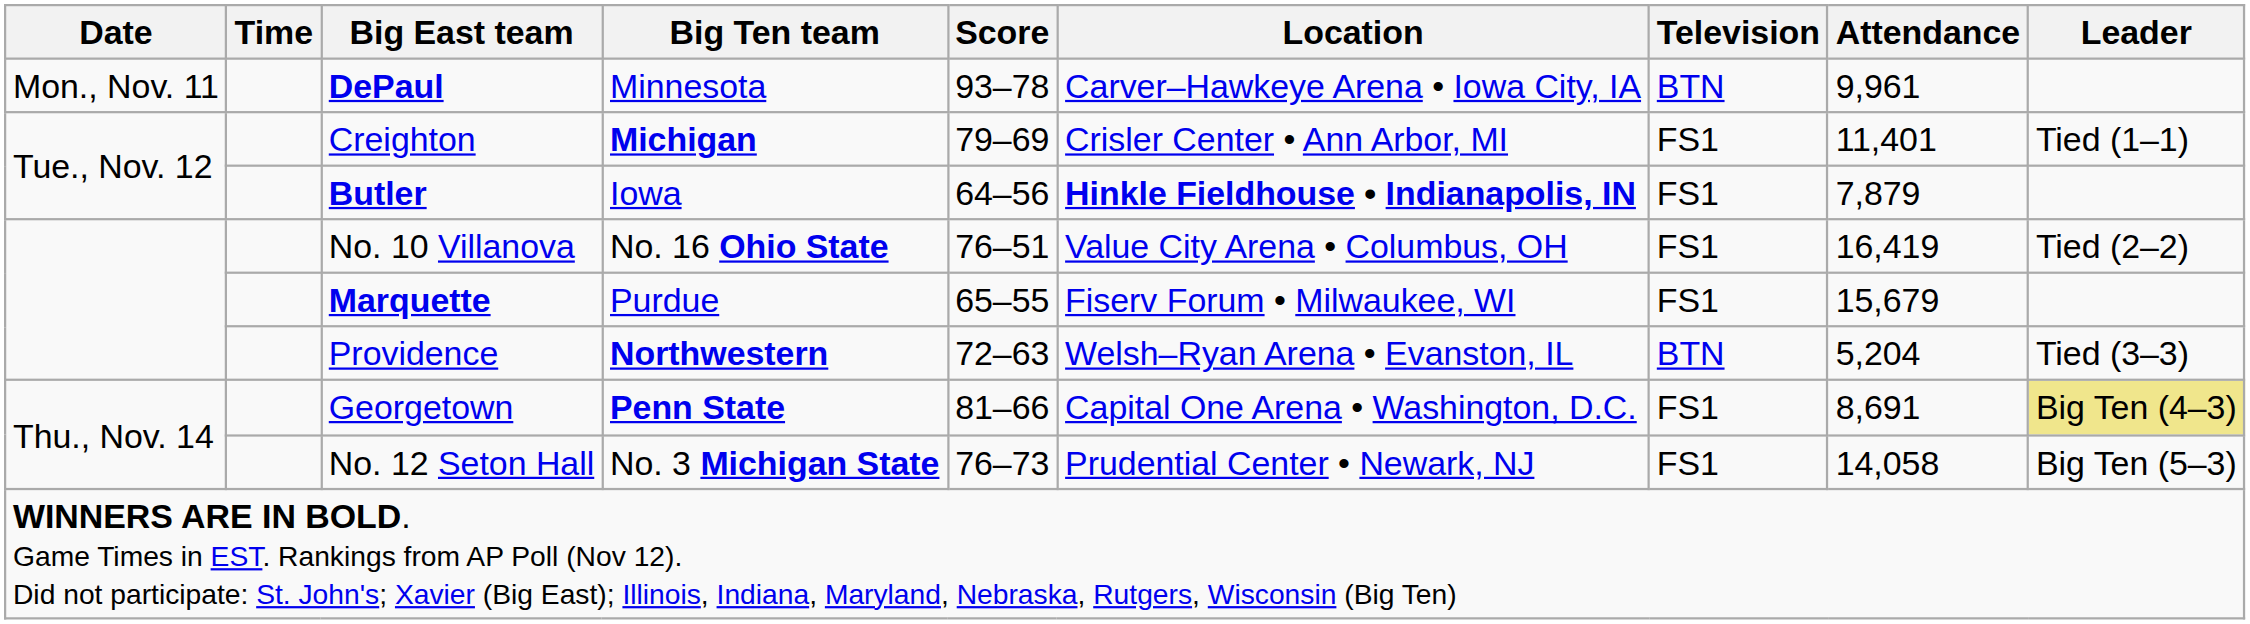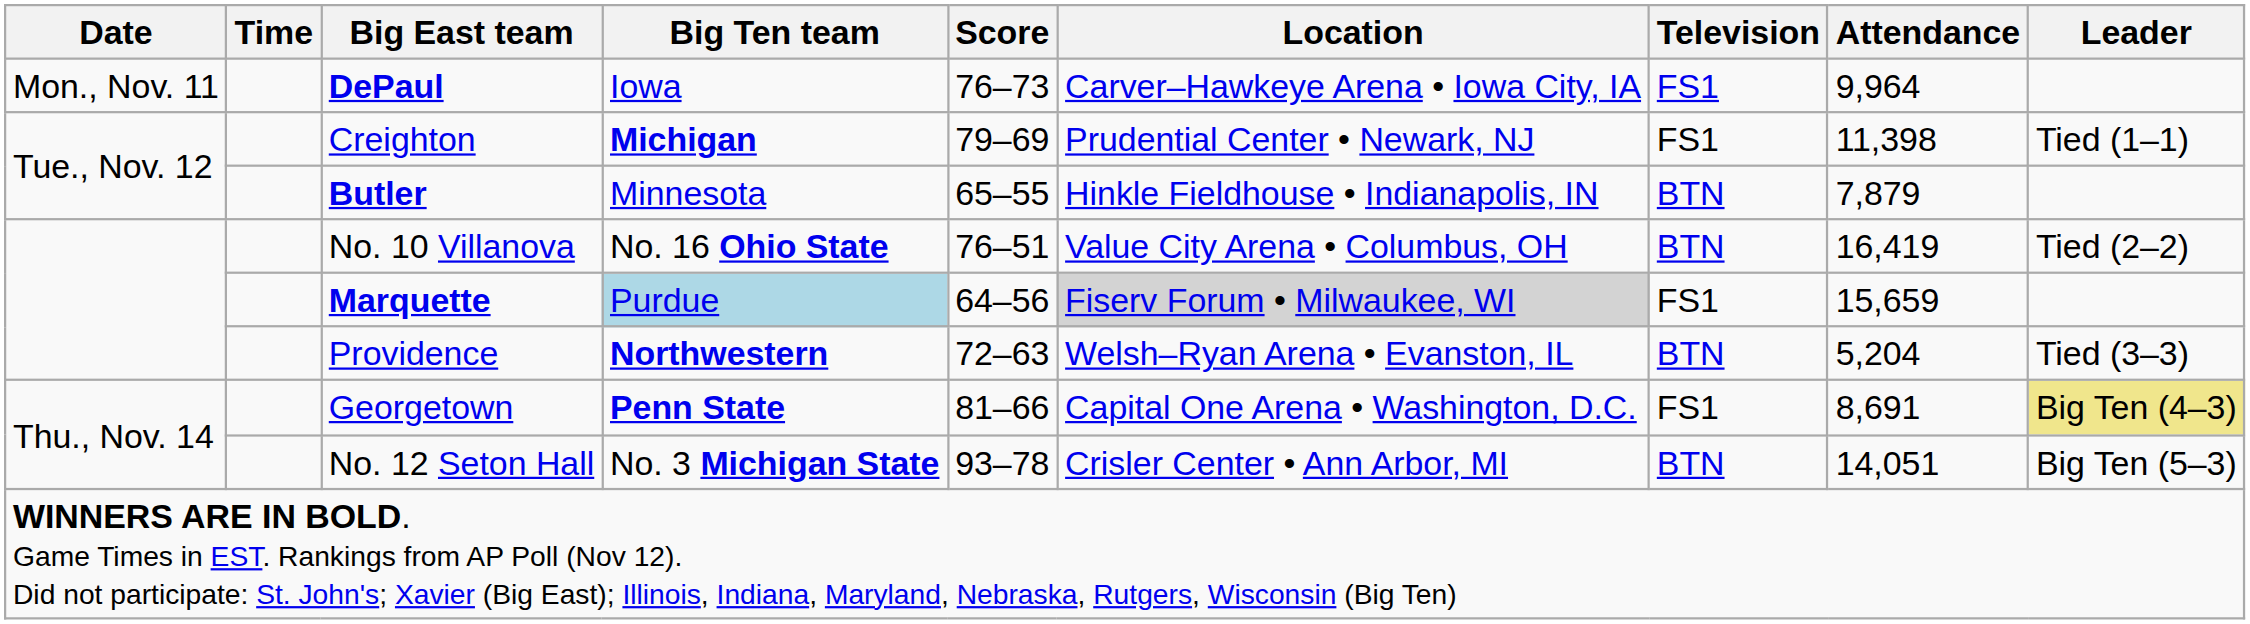 <table class="wikitable" style="font-size: 95%">
 <tr>
 <th>Date</th>
 <th>Time</th>
 <th>Big East team</th>
 <th>Big Ten team</th>
 <th>Score</th>
 <th>Location</th>
 <th>Television</th>
 <th>Attendance</th>
 <th>Leader</th>
 </tr>
 <tr>
 <td>Mon., Nov. 11</td>
 <td></td>
 <td><strong><a href='#'>DePaul</a></strong></td>
-<td><a href='#'>Minnesota</a></td>
-<td>93–78</td>
+<td><a href='#'>Iowa</a></td>
+<td>76–73</td>
 <td><a href='#'>Carver–Hawkeye Arena</a> • <a href='#'>Iowa City, IA</a></td>
-<td><a href='#'>BTN</a></td>
-<td>9,961</td>
+<td><a href='#'>FS1</a></td>
+<td>9,964</td>
 <td></td>
 </tr>
 <tr>
 <td rowspan=2>Tue., Nov. 12</td>
 <td></td>
 <td><a href='#'>Creighton</a></td>
 <td><strong><a href='#'>Michigan</a></strong></td>
 <td>79–69</td>
-<td><a href='#'>Crisler Center</a> • <a href='#'>Ann Arbor, MI</a></td>
+<td><a href='#'>Prudential Center</a> • <a href='#'>Newark, NJ</a></td>
 <td>FS1</td>
-<td>11,401</td>
+<td>11,398</td>
 <td>Tied (1–1)</td>
 </tr>
 <tr>
 <td></td>
 <td><strong><a href='#'>Butler</a></strong></td>
-<td><a href='#'>Iowa</a></td>
-<td>64–56</td>
-<td><strong><a href='#'>Hinkle Fieldhouse</a> • <a href='#'>Indianapolis, IN</a></strong></td>
-<td>FS1</td>
+<td><a href='#'>Minnesota</a></td>
+<td>65–55</td>
+<td><a href='#'>Hinkle Fieldhouse</a> • <a href='#'>Indianapolis, IN</a></td>
+<td><a href='#'>BTN</a></td>
 <td>7,879</td>
 <td></td>
 </tr>
 <tr>
 <td rowspan=3></td>
 <td></td>
 <td>No. 10 <a href='#'>Villanova</a></td>
 <td>No. 16 <strong><a href='#'>Ohio State</a></strong></td>
 <td>76–51</td>
 <td><a href='#'>Value City Arena</a> • <a href='#'>Columbus, OH</a></td>
-<td>FS1</td>
+<td><a href='#'>BTN</a></td>
 <td>16,419</td>
 <td>Tied (2–2)</td>
 </tr>
 <tr>
 <td></td>
 <td><strong><a href='#'>Marquette</a></strong></td>
-<td><a href='#'>Purdue</a></td>
-<td>65–55</td>
-<td><a href='#'>Fiserv Forum</a> • <a href='#'>Milwaukee, WI</a></td>
+<td style="background: lightblue;"><a href='#'>Purdue</a></td>
+<td>64–56</td>
+<td style="background: lightgrey;"><a href='#'>Fiserv Forum</a> • <a href='#'>Milwaukee, WI</a></td>
 <td>FS1</td>
-<td>15,679</td>
+<td>15,659</td>
 <td></td>
 </tr>
 <tr>
 <td></td>
 <td><a href='#'>Providence</a></td>
 <td><strong><a href='#'>Northwestern</a></strong></td>
 <td>72–63</td>
 <td><a href='#'>Welsh–Ryan Arena</a> • <a href='#'>Evanston, IL</a></td>
 <td><a href='#'>BTN</a></td>
 <td>5,204</td>
 <td>Tied (3–3)</td>
 </tr>
 <tr>
 <td rowspan=2>Thu., Nov. 14</td>
 <td></td>
 <td><a href='#'>Georgetown</a></td>
 <td><strong><a href='#'>Penn State</a></strong></td>
 <td>81–66</td>
 <td><a href='#'>Capital One Arena</a> • <a href='#'>Washington, D.C.</a></td>
 <td>FS1</td>
 <td>8,691</td>
 <td style="background: khaki;">Big Ten (4–3)</td>
 </tr>
 <tr>
 <td></td>
 <td>No. 12 <a href='#'>Seton Hall</a></td>
 <td>No. 3 <a href='#'><strong>Michigan State</strong></a></td>
-<td>76–73</td>
-<td><a href='#'>Prudential Center</a> • <a href='#'>Newark, NJ</a></td>
-<td>FS1</td>
-<td>14,058</td>
+<td>93–78</td>
+<td><a href='#'>Crisler Center</a> • <a href='#'>Ann Arbor, MI</a></td>
+<td><a href='#'>BTN</a></td>
+<td>14,051</td>
 <td>Big Ten (5–3)</td>
 </tr>
 <tr>
 <td colspan=9><strong>WINNERS ARE IN BOLD</strong>.<br><small>Game Times in <a href='#'>EST</a>. Rankings from AP Poll (Nov 12).<br>Did not participate: <a href='#'>St. John's</a>; <a href='#'>Xavier</a> (Big East); <a href='#'>Illinois</a>, <a href='#'>Indiana</a>, <a href='#'>Maryland</a>, <a href='#'>Nebraska</a>, <a href='#'>Rutgers</a>, <a href='#'>Wisconsin</a> (Big Ten)</small></td>
 </tr>
 </table>
